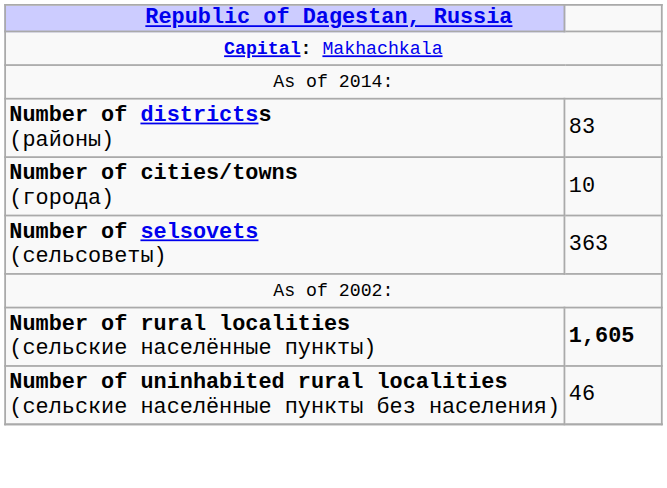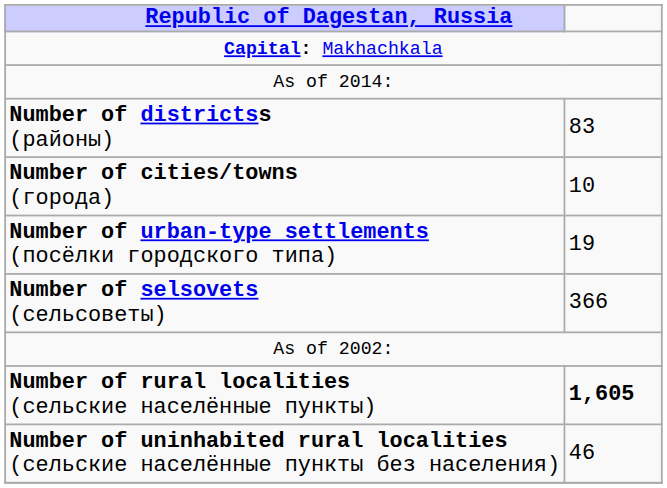 <table border=1 align="right" cellpadding=2 cellspacing=0 style="margin: 0 0 1em 1em; background: #f9f9f9; border: 1px #aaa solid; border-collapse: collapse; font-size: 95%;">
 <tr>
 <th bgcolor="#ccccff" style="padding:0 0 0 50px;"><a href='#'>Republic of Dagestan, Russia</a></th>
 <td width="50px"></td>
 </tr>
 <tr>
 <td colspan=2 align="center"><small><strong><a href='#'>Capital</a>:</strong> <a href='#'>Makhachkala</a></small></td>
 </tr>
 <tr>
 <td colspan=2 align="center"><small>As of 2014:</small></td>
 </tr>
 <tr>
 <td><strong>Number of <a href='#'>districts</a>s</strong><br>(районы)</td>
 <td>83</td>
 </tr>
 <tr>
 <td><strong>Number of cities/towns</strong><br>(города)</td>
 <td>10</td>
 </tr>
 <tr>
+<td><strong>Number of <a href='#'>urban-type settlements</a></strong><br>(посёлки городского типа)</td>
+<td>19</td>
+</tr>
+<tr>
 <td><strong>Number of <a href='#'>selsovets</a></strong><br>(сельсоветы)</td>
-<td>363</td>
+<td>366</td>
 </tr>
 <tr>
 <td colspan=2 align="center"><small>As of 2002:</small></td>
 </tr>
 <tr>
 <td><strong>Number of rural localities</strong><br>(сельские населённые пункты)</td>
 <td><strong>1,605</strong></td>
 </tr>
 <tr>
 <td><strong>Number of uninhabited rural localities</strong><br>(сельские населённые пункты без населения)</td>
 <td>46</td>
 </tr>
 <tr>
 </tr>
 </table>
